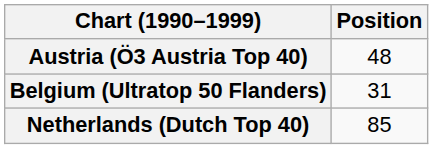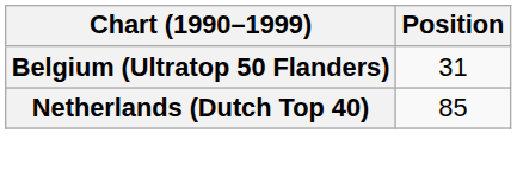 <table class="wikitable sortable plainrowheaders">
 <tr>
 <th>Chart (1990–1999)</th>
 <th>Position</th>
-</tr>
-<tr>
-<th scope="row">Austria (Ö3 Austria Top 40)</th>
-<td align="center">48</td>
 </tr>
 <tr>
 <th scope="row">Belgium (Ultratop 50 Flanders)</th>
 <td align="center">31</td>
 </tr>
 <tr>
 <th scope="row">Netherlands (Dutch Top 40)</th>
 <td align="center">85</td>
 </tr>
 </table>
